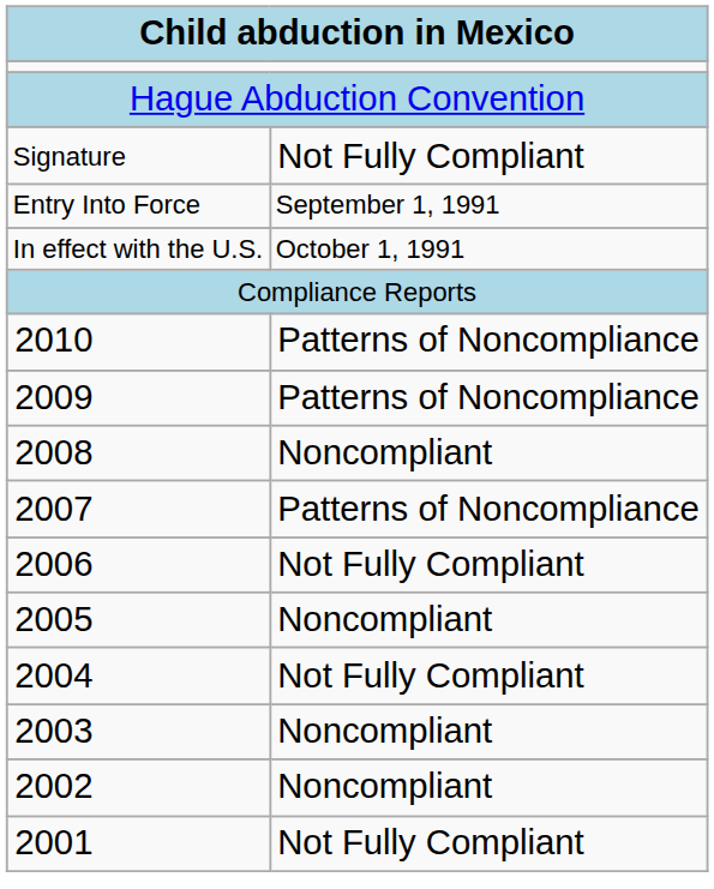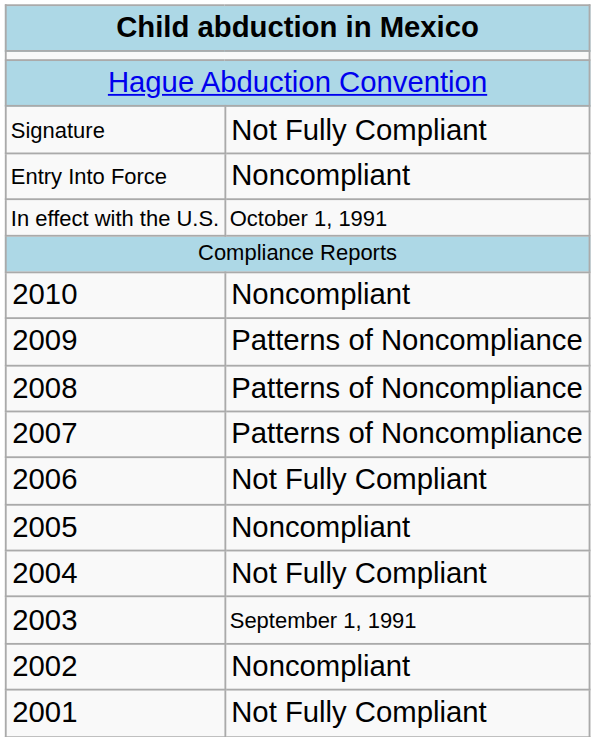 <table class="wikitable" style="float: right;">
 <tr>
 <th colspan="2" style="background:lightblue;width:200px;"><strong>Child abduction in Mexico</strong></th>
 </tr>
 <tr>
 <td colspan="2" style="text-align:center;font-size:7pt"></td>
 </tr>
 <tr>
 <td colspan="2" style="background:lightblue;text-align:center;"><a href='#'>Hague Abduction Convention</a></td>
 </tr>
 <tr>
 <td style="font-size:9pt">Signature</td>
 <td>Not Fully Compliant</td>
 </tr>
 <tr>
 <td style="font-size:9pt">Entry Into Force</td>
-<td style="font-size:9pt">September 1, 1991</td>
+<td>Noncompliant</td>
 </tr>
 <tr>
 <td style="font-size:9pt">In effect with the U.S.</td>
 <td style="font-size:9pt">October 1, 1991</td>
 </tr>
 <tr>
 <td colspan="2" style="background:lightblue;text-align:center;font-size:9pt">Compliance Reports</td>
 </tr>
 <tr>
 <td>2010</td>
-<td>Patterns of Noncompliance</td>
+<td>Noncompliant</td>
 </tr>
 <tr>
 <td>2009</td>
 <td>Patterns of Noncompliance</td>
 </tr>
 <tr>
 <td>2008</td>
-<td>Noncompliant</td>
+<td>Patterns of Noncompliance</td>
 </tr>
 <tr>
 <td>2007</td>
 <td>Patterns of Noncompliance</td>
 </tr>
 <tr>
 <td>2006</td>
 <td>Not Fully Compliant</td>
 </tr>
 <tr>
 <td>2005</td>
 <td>Noncompliant</td>
 </tr>
 <tr>
 <td>2004</td>
 <td>Not Fully Compliant</td>
 </tr>
 <tr>
 <td>2003</td>
-<td>Noncompliant</td>
+<td style="font-size:9pt">September 1, 1991</td>
 </tr>
 <tr>
 <td>2002</td>
 <td>Noncompliant</td>
 </tr>
 <tr>
 <td>2001</td>
 <td>Not Fully Compliant</td>
 </tr>
 </table>
